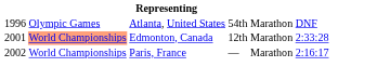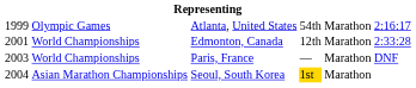 <table>
 <tr>
 <th colspan="6">Representing </th>
 </tr>
 <tr>
-<td>1996</td>
+<td>1999</td>
 <td><a href='#'>Olympic Games</a></td>
 <td><a href='#'>Atlanta</a>, <a href='#'>United States</a></td>
 <td>54th</td>
 <td>Marathon</td>
-<td><a href='#'>DNF</a></td>
+<td><a href='#'>2:16:17</a></td>
 </tr>
 <tr>
 <td>2001</td>
-<td style="background: lightsalmon;"><a href='#'>World Championships</a></td>
+<td><a href='#'>World Championships</a></td>
 <td><a href='#'>Edmonton, Canada</a></td>
 <td>12th</td>
 <td>Marathon</td>
 <td><a href='#'>2:33:28</a></td>
 </tr>
 <tr>
-<td>2002</td>
+<td>2003</td>
 <td><a href='#'>World Championships</a></td>
 <td><a href='#'>Paris, France</a></td>
 <td>—</td>
 <td>Marathon</td>
-<td><a href='#'>2:16:17</a></td>
+<td><a href='#'>DNF</a></td>
+</tr>
+<tr>
+<td>2004</td>
+<td><a href='#'>Asian Marathon Championships</a></td>
+<td><a href='#'>Seoul, South Korea</a></td>
+<td bgcolor="gold">1st</td>
+<td>Marathon</td>
+<td></td>
 </tr>
 </table>
